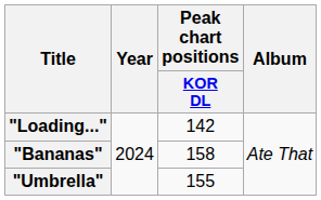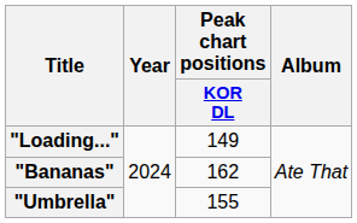 <table class="wikitable plainrowheaders" style="text-align:center">
 <tr>
 <th scope="col" rowspan="2">Title</th>
 <th scope="col" rowspan="2">Year</th>
 <th scope="col" colspan="1">Peak chart positions</th>
 <th scope="col" rowspan="2">Album</th>
 </tr>
 <tr>
 <th scope="col" style="width:2.75em;font-size:90%"><a href='#'>KOR<br>DL</a><br></th>
 </tr>
 <tr>
 <th scope="row">"Loading..."</th>
 <td rowspan="3">2024</td>
-<td>142</td>
+<td>149</td>
 <td rowspan="3"><em>Ate That</em></td>
 </tr>
 <tr>
 <th scope="row">"Bananas"</th>
-<td>158</td>
+<td>162</td>
 </tr>
 <tr>
 <th scope="row">"Umbrella"</th>
 <td>155</td>
 </tr>
 </table>
